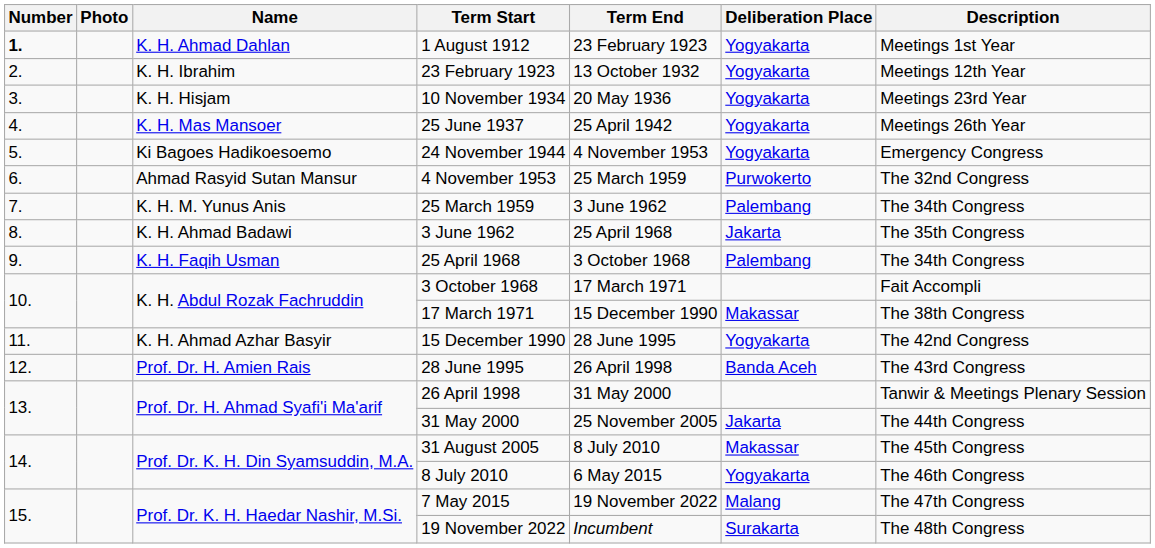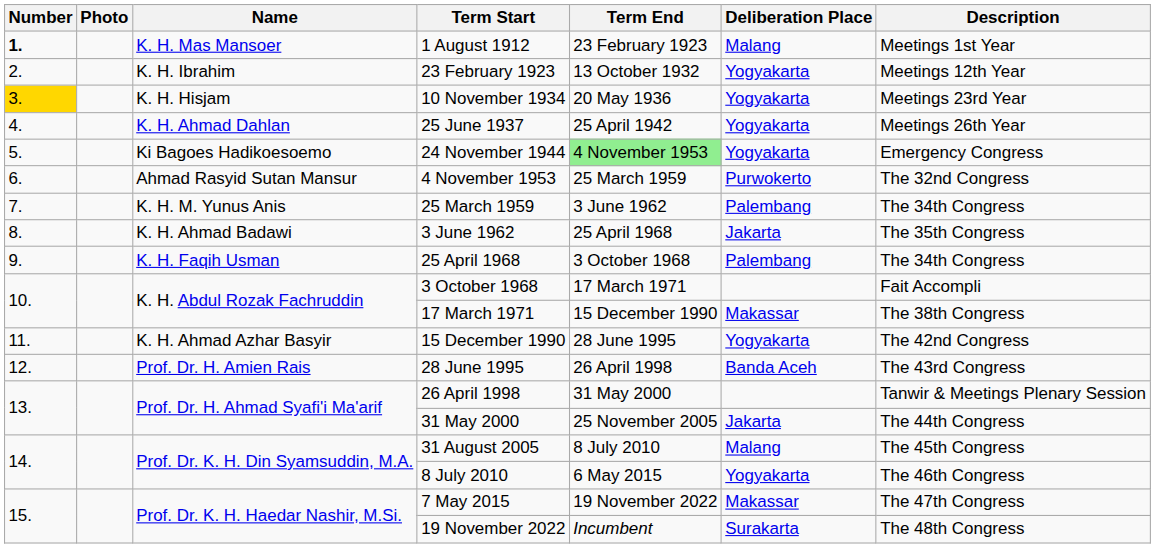 <table class="wikitable">
 <tr>
 <th>Number</th>
 <th>Photo</th>
 <th>Name</th>
 <th>Term Start</th>
 <th>Term End</th>
 <th>Deliberation Place</th>
 <th>Description</th>
 </tr>
 <tr>
 <td><strong>1.</strong></td>
 <td></td>
-<td><a href='#'>K. H. Ahmad Dahlan</a></td>
+<td><a href='#'>K. H. Mas Mansoer</a></td>
 <td>1 August 1912</td>
 <td>23 February 1923</td>
-<td><a href='#'>Yogyakarta</a></td>
+<td><a href='#'>Malang</a></td>
 <td>Meetings 1st Year</td>
 </tr>
 <tr>
 <td>2.</td>
 <td></td>
 <td>K. H. Ibrahim</td>
 <td>23 February 1923</td>
 <td>13 October 1932</td>
 <td><a href='#'>Yogyakarta</a></td>
 <td>Meetings 12th Year</td>
 </tr>
 <tr>
-<td>3.</td>
+<td style="background: gold;">3.</td>
 <td></td>
 <td>K. H. Hisjam</td>
 <td>10 November 1934</td>
 <td>20 May 1936</td>
 <td><a href='#'>Yogyakarta</a></td>
 <td>Meetings 23rd Year</td>
 </tr>
 <tr>
 <td>4.</td>
 <td></td>
-<td><a href='#'>K. H. Mas Mansoer</a></td>
+<td><a href='#'>K. H. Ahmad Dahlan</a></td>
 <td>25 June 1937</td>
 <td>25 April 1942</td>
 <td><a href='#'>Yogyakarta</a></td>
 <td>Meetings 26th Year</td>
 </tr>
 <tr>
 <td>5.</td>
 <td></td>
 <td>Ki Bagoes Hadikoesoemo</td>
 <td>24 November 1944</td>
-<td>4 November 1953</td>
+<td style="background: lightgreen;">4 November 1953</td>
 <td><a href='#'>Yogyakarta</a></td>
 <td>Emergency Congress</td>
 </tr>
 <tr>
 <td>6.</td>
 <td></td>
 <td>Ahmad Rasyid Sutan Mansur</td>
 <td>4 November 1953</td>
 <td>25 March 1959</td>
 <td><a href='#'>Purwokerto</a></td>
 <td>The 32nd Congress</td>
 </tr>
 <tr>
 <td>7.</td>
 <td></td>
 <td>K. H. M. Yunus Anis</td>
 <td>25 March 1959</td>
 <td>3 June 1962</td>
 <td><a href='#'>Palembang</a></td>
 <td>The 34th Congress</td>
 </tr>
 <tr>
 <td>8.</td>
 <td></td>
 <td>K. H. Ahmad Badawi</td>
 <td>3 June 1962</td>
 <td>25 April 1968</td>
 <td><a href='#'>Jakarta</a></td>
 <td>The 35th Congress</td>
 </tr>
 <tr>
 <td>9.</td>
 <td></td>
 <td><a href='#'>K. H. Faqih Usman</a></td>
 <td>25 April 1968</td>
 <td>3 October 1968</td>
 <td><a href='#'>Palembang</a></td>
 <td>The 34th Congress</td>
 </tr>
 <tr>
 <td rowspan=2>10.</td>
 <td rowspan=2></td>
 <td rowspan=2>K. H. <a href='#'>Abdul Rozak Fachruddin</a></td>
 <td>3 October 1968</td>
 <td>17 March 1971</td>
 <td></td>
 <td>Fait Accompli</td>
 </tr>
 <tr>
 <td>17 March 1971</td>
 <td>15 December 1990</td>
 <td><a href='#'>Makassar</a></td>
 <td>The 38th Congress</td>
 </tr>
 <tr>
 <td>11.</td>
 <td></td>
 <td>K. H. Ahmad Azhar Basyir</td>
 <td>15 December 1990</td>
 <td>28 June 1995</td>
 <td><a href='#'>Yogyakarta</a></td>
 <td>The 42nd Congress</td>
 </tr>
 <tr>
 <td>12.</td>
 <td></td>
 <td><a href='#'>Prof. Dr. H. Amien Rais</a></td>
 <td>28 June 1995</td>
 <td>26 April 1998</td>
 <td><a href='#'>Banda Aceh</a></td>
 <td>The 43rd Congress</td>
 </tr>
 <tr>
 <td rowspan=2>13.</td>
 <td rowspan=2></td>
 <td rowspan=2><a href='#'>Prof. Dr. H. Ahmad Syafi'i Ma'arif</a></td>
 <td>26 April 1998</td>
 <td>31 May 2000</td>
 <td></td>
 <td>Tanwir & Meetings Plenary Session</td>
 </tr>
 <tr>
 <td>31 May 2000</td>
 <td>25 November 2005</td>
 <td><a href='#'>Jakarta</a></td>
 <td>The 44th Congress</td>
 </tr>
 <tr>
 <td rowspan=2>14.</td>
 <td rowspan=2></td>
 <td rowspan=2><a href='#'>Prof. Dr. K. H. Din Syamsuddin, M.A.</a></td>
 <td>31 August 2005</td>
 <td>8 July 2010</td>
-<td><a href='#'>Makassar</a></td>
+<td><a href='#'>Malang</a></td>
 <td>The 45th Congress</td>
 </tr>
 <tr>
 <td>8 July 2010</td>
 <td>6 May 2015</td>
 <td><a href='#'>Yogyakarta</a></td>
 <td>The 46th Congress</td>
 </tr>
 <tr>
 <td rowspan=2>15.</td>
 <td rowspan=2></td>
 <td rowspan=2><a href='#'>Prof. Dr. K. H. Haedar Nashir, M.Si.</a></td>
 <td>7 May 2015</td>
 <td>19 November 2022</td>
-<td><a href='#'>Malang</a></td>
+<td><a href='#'>Makassar</a></td>
 <td>The 47th Congress</td>
 </tr>
 <tr>
 <td>19 November 2022</td>
 <td><em>Incumbent</em></td>
 <td><a href='#'>Surakarta</a></td>
 <td>The 48th Congress</td>
 </tr>
 </table>
